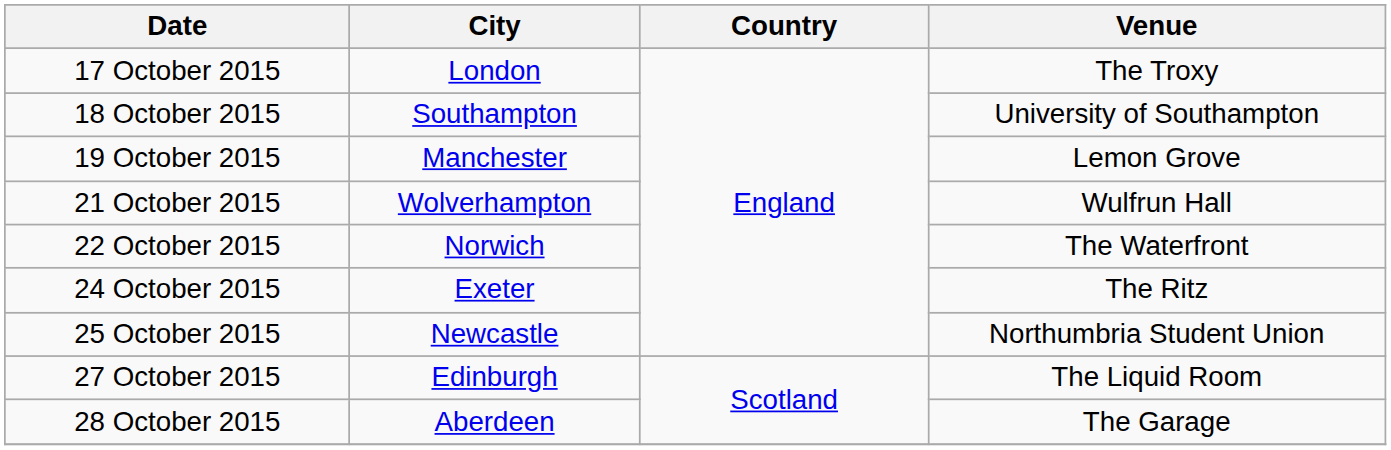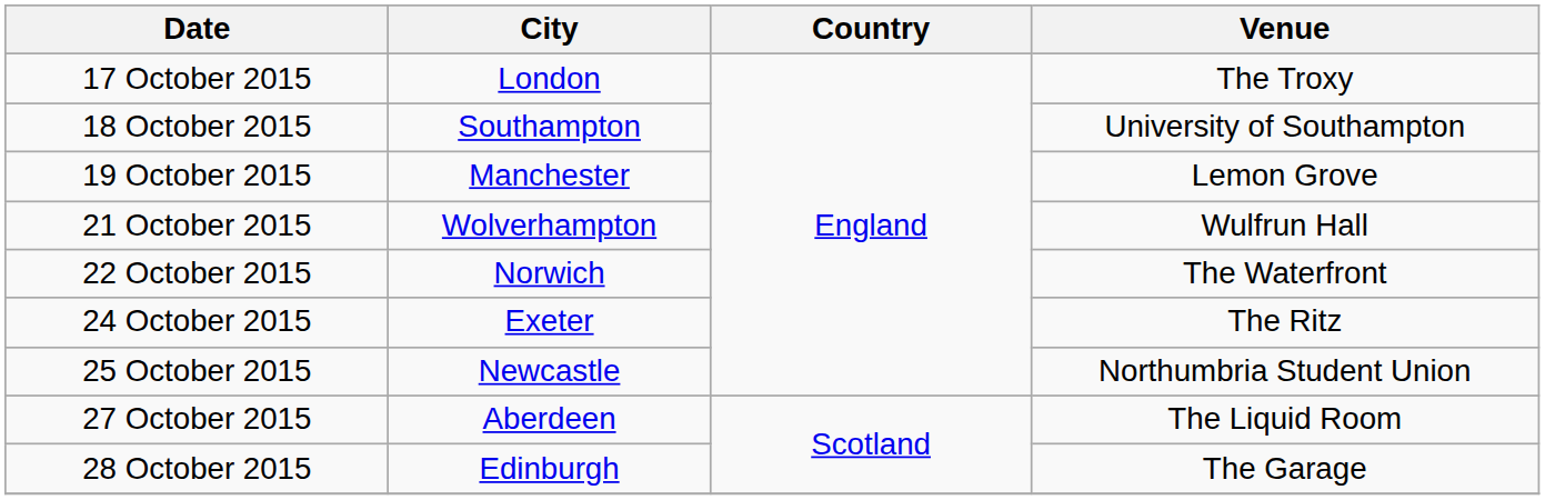 <table class="wikitable" style="text-align:center;">
 <tr>
 <th scope="col" style="width:12em;">Date</th>
 <th scope="col" style="width:10em;">City</th>
 <th scope="col" style="width:10em;">Country</th>
 <th scope="col" style="width:16em;">Venue</th>
 </tr>
 <tr>
 <td>17 October 2015</td>
 <td><a href='#'>London</a></td>
 <td rowspan="7"><a href='#'>England</a></td>
 <td>The Troxy</td>
 </tr>
 <tr>
 <td>18 October 2015</td>
 <td><a href='#'>Southampton</a></td>
 <td>University of Southampton</td>
 </tr>
 <tr>
 <td>19 October 2015</td>
 <td><a href='#'>Manchester</a></td>
 <td>Lemon Grove</td>
 </tr>
 <tr>
 <td>21 October 2015</td>
 <td><a href='#'>Wolverhampton</a></td>
 <td>Wulfrun Hall</td>
 </tr>
 <tr>
 <td>22 October 2015</td>
 <td><a href='#'>Norwich</a></td>
 <td>The Waterfront</td>
 </tr>
 <tr>
 <td>24 October 2015</td>
 <td><a href='#'>Exeter</a></td>
 <td>The Ritz</td>
 </tr>
 <tr>
 <td>25 October 2015</td>
 <td><a href='#'>Newcastle</a></td>
 <td>Northumbria Student Union</td>
 </tr>
 <tr>
 <td>27 October 2015</td>
-<td><a href='#'>Edinburgh</a></td>
+<td><a href='#'>Aberdeen</a></td>
 <td rowspan="2"><a href='#'>Scotland</a></td>
 <td>The Liquid Room</td>
 </tr>
 <tr>
 <td>28 October 2015</td>
-<td><a href='#'>Aberdeen</a></td>
+<td><a href='#'>Edinburgh</a></td>
 <td>The Garage</td>
 </tr>
 <tr>
 </tr>
 </table>
